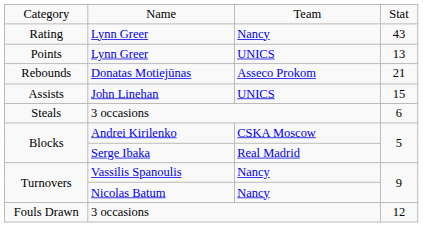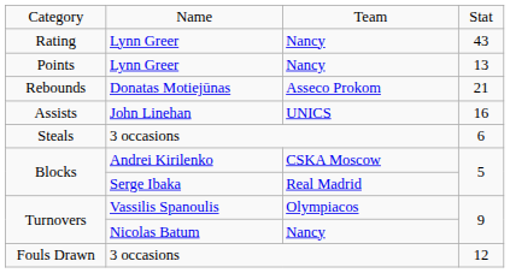 <table class="wikitable sortable" style="text-align: center">
 <tr>
 <td width=100>Category</td>
 <td width=180>Name</td>
 <td width=180>Team</td>
 <td width=40>Stat</td>
 </tr>
 <tr>
 <td>Rating</td>
 <td align="left"> <a href='#'>Lynn Greer</a></td>
 <td align="left"> <a href='#'>Nancy</a></td>
 <td>43</td>
 </tr>
 <tr>
 <td>Points</td>
 <td align="left"> <a href='#'>Lynn Greer</a></td>
-<td align="left"> <a href='#'>UNICS</a></td>
+<td align="left"> <a href='#'>Nancy</a></td>
 <td>13</td>
 </tr>
 <tr>
 <td>Rebounds</td>
 <td align="left"> <a href='#'>Donatas Motiejūnas</a></td>
 <td align="left"> <a href='#'>Asseco Prokom</a></td>
 <td>21</td>
 </tr>
 <tr>
 <td>Assists</td>
 <td align="left"> <a href='#'>John Linehan</a></td>
 <td align="left"> <a href='#'>UNICS</a></td>
-<td>15</td>
+<td>16</td>
 </tr>
 <tr>
 <td>Steals</td>
 <td align="left" colspan="2">3 occasions</td>
 <td>6</td>
 </tr>
 <tr>
 <td rowspan=2>Blocks</td>
 <td align="left"> <a href='#'>Andrei Kirilenko</a></td>
 <td align="left"> <a href='#'>CSKA Moscow</a></td>
 <td rowspan=2>5</td>
 </tr>
 <tr>
 <td align="left"> <a href='#'>Serge Ibaka</a></td>
 <td align="left"> <a href='#'>Real Madrid</a></td>
 </tr>
 <tr>
 <td rowspan=2>Turnovers</td>
 <td align="left"> <a href='#'>Vassilis Spanoulis</a></td>
-<td align="left"> <a href='#'>Nancy</a></td>
+<td align="left"> <a href='#'>Olympiacos</a></td>
 <td rowspan=2>9</td>
 </tr>
 <tr>
 <td align="left"> <a href='#'>Nicolas Batum</a></td>
 <td align="left"> <a href='#'>Nancy</a></td>
 </tr>
 <tr>
 <td>Fouls Drawn</td>
 <td align="left" colspan=2>3 occasions</td>
 <td>12</td>
 </tr>
 </table>
